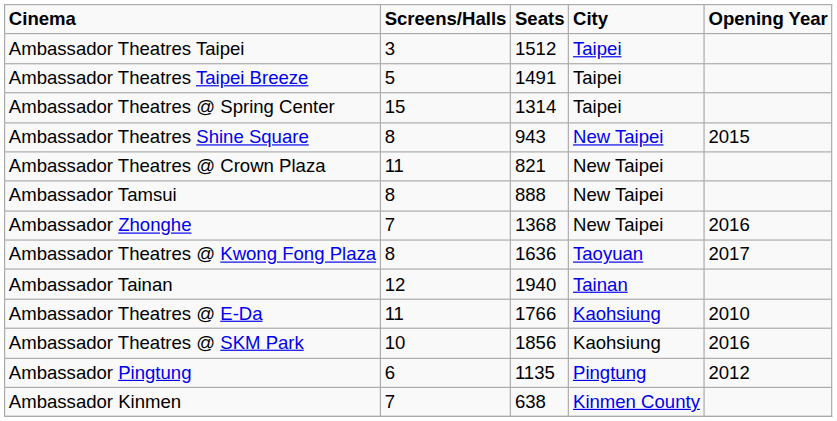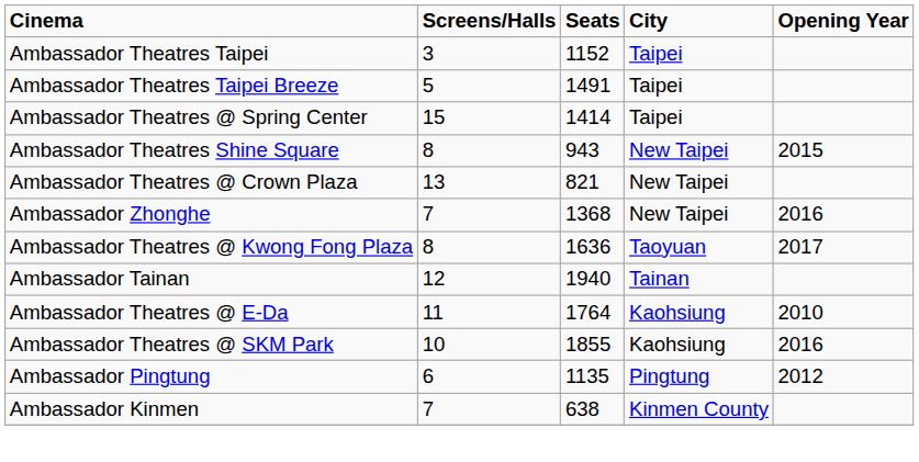 <table class="wikitable sortable" style="text-align:left">
 <tr>
 <td><strong>Cinema</strong></td>
 <td><strong>Screens/Halls</strong></td>
 <td><strong>Seats</strong></td>
 <td><strong>City</strong></td>
 <td><strong>Opening Year</strong></td>
 </tr>
 <tr>
 <td>Ambassador Theatres Taipei</td>
 <td>3</td>
-<td>1512</td>
+<td>1152</td>
 <td><a href='#'>Taipei</a></td>
 <td></td>
 </tr>
 <tr>
 <td>Ambassador Theatres <a href='#'>Taipei Breeze</a></td>
 <td>5</td>
 <td>1491</td>
 <td>Taipei</td>
 <td></td>
 </tr>
 <tr>
 <td>Ambassador Theatres @ Spring Center</td>
 <td>15</td>
-<td>1314</td>
+<td>1414</td>
 <td>Taipei</td>
 <td></td>
 </tr>
 <tr>
 <td>Ambassador Theatres <a href='#'>Shine Square</a></td>
 <td>8</td>
 <td>943</td>
 <td><a href='#'>New Taipei</a></td>
 <td>2015</td>
 </tr>
 <tr>
 <td>Ambassador Theatres @ Crown Plaza</td>
-<td>11</td>
+<td>13</td>
 <td>821</td>
-<td>New Taipei</td>
-<td></td>
-</tr>
-<tr>
-<td>Ambassador Tamsui</td>
-<td>8</td>
-<td>888</td>
 <td>New Taipei</td>
 <td></td>
 </tr>
 <tr>
 <td>Ambassador <a href='#'>Zhonghe</a></td>
 <td>7</td>
 <td>1368</td>
 <td>New Taipei</td>
 <td>2016</td>
 </tr>
 <tr>
 <td>Ambassador Theatres @ <a href='#'>Kwong Fong Plaza</a></td>
 <td>8</td>
 <td>1636</td>
 <td><a href='#'>Taoyuan</a></td>
 <td>2017</td>
 </tr>
 <tr>
 <td>Ambassador Tainan</td>
 <td>12</td>
 <td>1940</td>
 <td><a href='#'>Tainan</a></td>
 <td></td>
 </tr>
 <tr>
 <td>Ambassador Theatres @ <a href='#'>E-Da</a></td>
 <td>11</td>
-<td>1766</td>
+<td>1764</td>
 <td><a href='#'>Kaohsiung</a></td>
 <td>2010</td>
 </tr>
 <tr>
 <td>Ambassador Theatres @ <a href='#'>SKM Park</a></td>
 <td>10</td>
-<td>1856</td>
+<td>1855</td>
 <td>Kaohsiung</td>
 <td>2016</td>
 </tr>
 <tr>
 <td>Ambassador <a href='#'>Pingtung</a></td>
 <td>6</td>
 <td>1135</td>
 <td><a href='#'>Pingtung</a></td>
 <td>2012</td>
 </tr>
 <tr>
 <td>Ambassador Kinmen</td>
 <td>7</td>
 <td>638</td>
 <td><a href='#'>Kinmen County</a></td>
 <td></td>
 </tr>
 <tr>
 </tr>
 </table>
